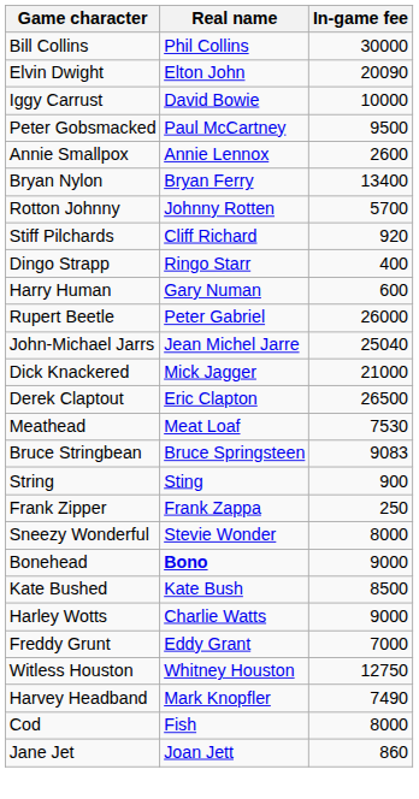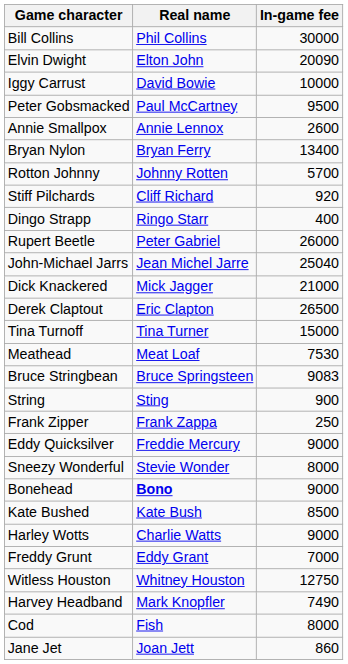 <table class="wikitable sortable" border="1">
 <tr>
 <th>Game character</th>
 <th>Real name</th>
 <th>In-game fee</th>
 </tr>
 <tr>
 <td>Bill Collins</td>
 <td><a href='#'>Phil Collins</a></td>
 <td align="right">30000</td>
 </tr>
 <tr>
 <td>Elvin Dwight</td>
 <td><a href='#'>Elton John</a></td>
 <td align="right">20090</td>
 </tr>
 <tr>
 <td>Iggy Carrust</td>
 <td><a href='#'>David Bowie</a></td>
 <td align="right">10000</td>
 </tr>
 <tr>
 <td>Peter Gobsmacked</td>
 <td><a href='#'>Paul McCartney</a></td>
 <td align="right">9500</td>
 </tr>
 <tr>
 <td>Annie Smallpox</td>
 <td><a href='#'>Annie Lennox</a></td>
 <td align="right">2600</td>
 </tr>
 <tr>
 <td>Bryan Nylon</td>
 <td><a href='#'>Bryan Ferry</a></td>
 <td align="right">13400</td>
 </tr>
 <tr>
 <td>Rotton Johnny</td>
 <td><a href='#'>Johnny Rotten</a></td>
 <td align="right">5700</td>
 </tr>
 <tr>
 <td>Stiff Pilchards</td>
 <td><a href='#'>Cliff Richard</a></td>
 <td align="right">920</td>
 </tr>
 <tr>
 <td>Dingo Strapp</td>
 <td><a href='#'>Ringo Starr</a></td>
 <td align="right">400</td>
 </tr>
 <tr>
-<td>Harry Human</td>
-<td><a href='#'>Gary Numan</a></td>
-<td align="right">600</td>
-</tr>
-<tr>
 <td>Rupert Beetle</td>
 <td><a href='#'>Peter Gabriel</a></td>
 <td align="right">26000</td>
 </tr>
 <tr>
 <td>John-Michael Jarrs</td>
 <td><a href='#'>Jean Michel Jarre</a></td>
 <td align="right">25040</td>
 </tr>
 <tr>
 <td>Dick Knackered</td>
 <td><a href='#'>Mick Jagger</a></td>
 <td align="right">21000</td>
 </tr>
 <tr>
 <td>Derek Claptout</td>
 <td><a href='#'>Eric Clapton</a></td>
 <td align="right">26500</td>
 </tr>
 <tr>
+<td>Tina Turnoff</td>
+<td><a href='#'>Tina Turner</a></td>
+<td align="right">15000</td>
+</tr>
+<tr>
 <td>Meathead</td>
 <td><a href='#'>Meat Loaf</a></td>
 <td align="right">7530</td>
 </tr>
 <tr>
 <td>Bruce Stringbean</td>
 <td><a href='#'>Bruce Springsteen</a></td>
 <td align="right">9083</td>
 </tr>
 <tr>
 <td>String</td>
 <td><a href='#'>Sting</a></td>
 <td align="right">900</td>
 </tr>
 <tr>
 <td>Frank Zipper</td>
 <td><a href='#'>Frank Zappa</a></td>
 <td align="right">250</td>
+</tr>
+<tr>
+<td>Eddy Quicksilver</td>
+<td><a href='#'>Freddie Mercury</a></td>
+<td align="right">9000</td>
 </tr>
 <tr>
 <td>Sneezy Wonderful</td>
 <td><a href='#'>Stevie Wonder</a></td>
 <td align="right">8000</td>
 </tr>
 <tr>
 <td>Bonehead</td>
 <td><strong><a href='#'>Bono</a></strong></td>
 <td align="right">9000</td>
 </tr>
 <tr>
 <td>Kate Bushed</td>
 <td><a href='#'>Kate Bush</a></td>
 <td align="right">8500</td>
 </tr>
 <tr>
 <td>Harley Wotts</td>
 <td><a href='#'>Charlie Watts</a></td>
 <td align="right">9000</td>
 </tr>
 <tr>
 <td>Freddy Grunt</td>
 <td><a href='#'>Eddy Grant</a></td>
 <td align="right">7000</td>
 </tr>
 <tr>
 <td>Witless Houston</td>
 <td><a href='#'>Whitney Houston</a></td>
 <td align="right">12750</td>
 </tr>
 <tr>
 <td>Harvey Headband</td>
 <td><a href='#'>Mark Knopfler</a></td>
 <td align="right">7490</td>
 </tr>
 <tr>
 <td>Cod</td>
 <td><a href='#'>Fish</a></td>
 <td align="right">8000</td>
 </tr>
 <tr>
 <td>Jane Jet</td>
 <td><a href='#'>Joan Jett</a></td>
 <td align="right">860</td>
 </tr>
 </table>
